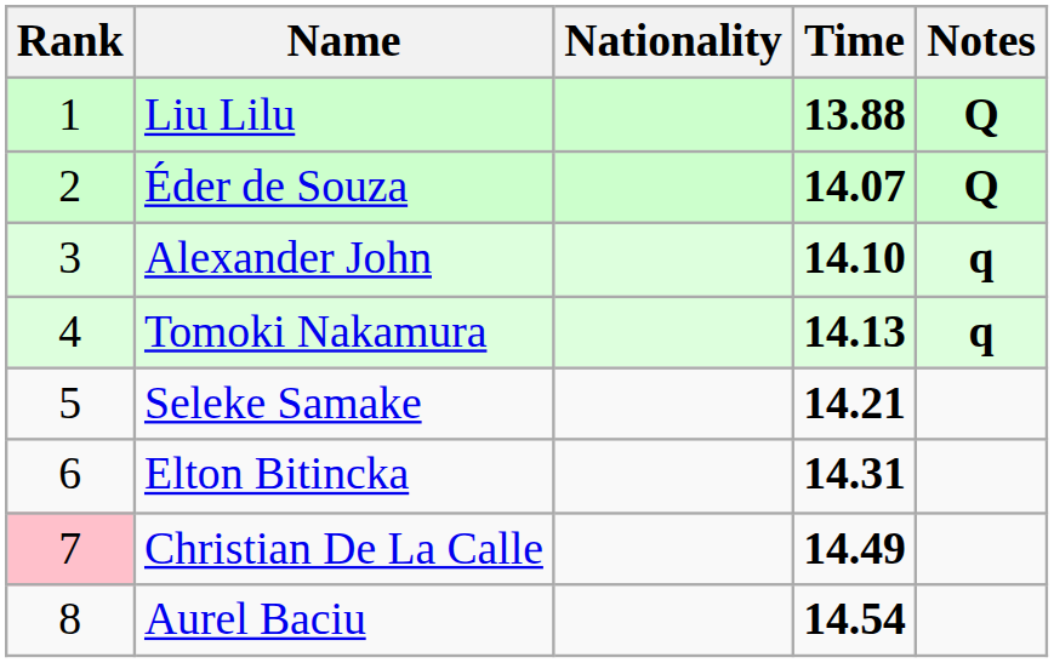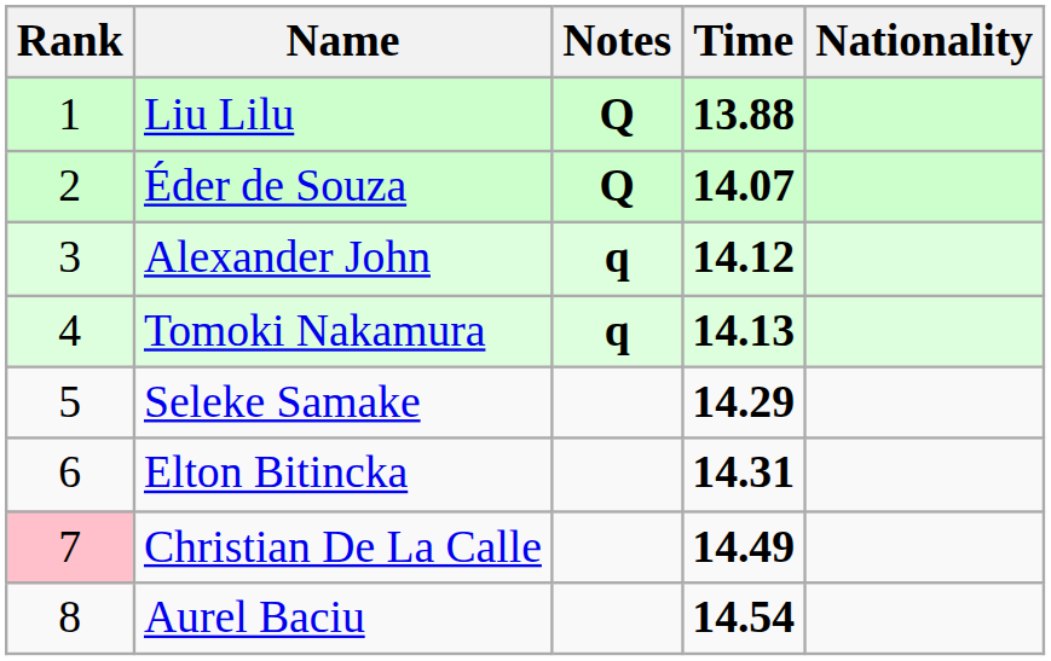 <table class="wikitable sortable" style="text-align:center">
 <tr>
 <th>Rank</th>
 <th>Name</th>
+<th>Notes</th>
+<th>Time</th>
 <th>Nationality</th>
-<th>Time</th>
-<th>Notes</th>
 </tr>
 <tr bgcolor=ccffcc>
 <td>1</td>
 <td align=left><a href='#'>Liu Lilu</a></td>
+<td><strong>Q</strong></td>
+<td><strong>13.88</strong></td>
 <td align=left></td>
-<td><strong>13.88</strong></td>
-<td><strong>Q</strong></td>
 </tr>
 <tr bgcolor=ccffcc>
 <td>2</td>
 <td align=left><a href='#'>Éder de Souza</a></td>
+<td><strong>Q</strong></td>
+<td><strong>14.07</strong></td>
 <td align=left></td>
-<td><strong>14.07</strong></td>
-<td><strong>Q</strong></td>
 </tr>
 <tr bgcolor=ddffdd>
 <td>3</td>
 <td align=left><a href='#'>Alexander John</a></td>
+<td><strong>q</strong></td>
+<td><strong>14.12</strong></td>
 <td align=left></td>
-<td><strong>14.10</strong></td>
-<td><strong>q</strong></td>
 </tr>
 <tr bgcolor=ddffdd>
 <td>4</td>
 <td align=left><a href='#'>Tomoki Nakamura</a></td>
+<td><strong>q</strong></td>
+<td><strong>14.13</strong></td>
 <td align=left></td>
-<td><strong>14.13</strong></td>
-<td><strong>q</strong></td>
 </tr>
 <tr>
 <td>5</td>
 <td align=left><a href='#'>Seleke Samake</a></td>
+<td></td>
+<td><strong>14.29</strong></td>
 <td align=left></td>
-<td><strong>14.21</strong></td>
-<td></td>
 </tr>
 <tr>
 <td>6</td>
 <td align=left><a href='#'>Elton Bitincka</a></td>
+<td></td>
+<td><strong>14.31</strong></td>
 <td align=left></td>
-<td><strong>14.31</strong></td>
-<td></td>
 </tr>
 <tr>
 <td style="background: pink;">7</td>
 <td align=left><a href='#'>Christian De La Calle</a></td>
+<td></td>
+<td><strong>14.49</strong></td>
 <td align=left></td>
-<td><strong>14.49</strong></td>
-<td></td>
 </tr>
 <tr>
 <td>8</td>
 <td align=left><a href='#'>Aurel Baciu</a></td>
+<td></td>
+<td><strong>14.54</strong></td>
 <td align=left></td>
-<td><strong>14.54</strong></td>
-<td></td>
 </tr>
 </table>
